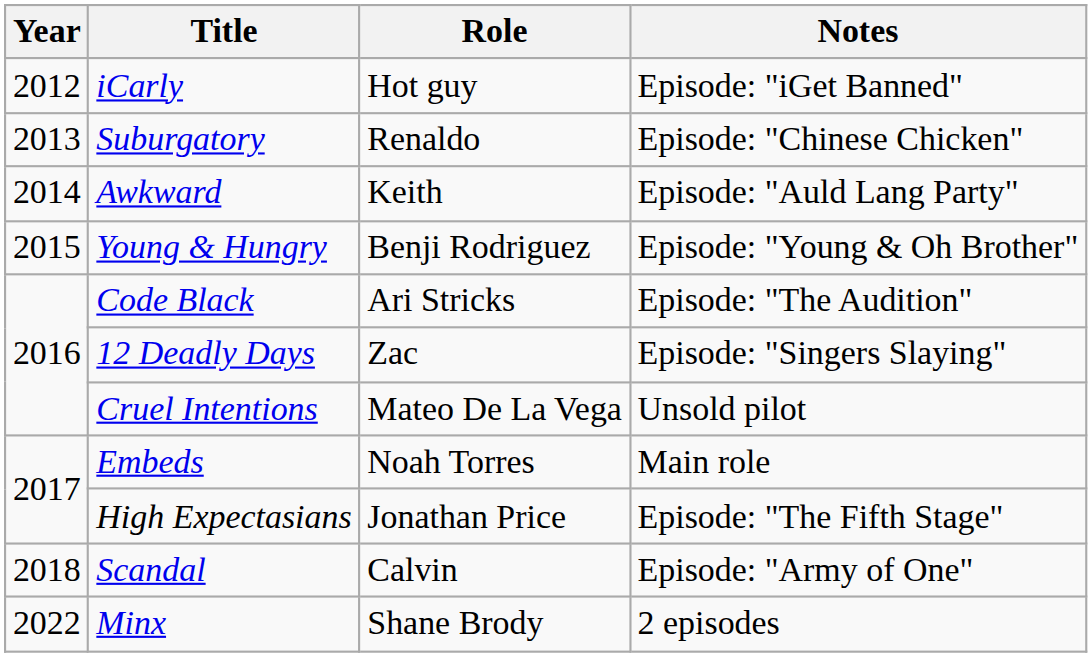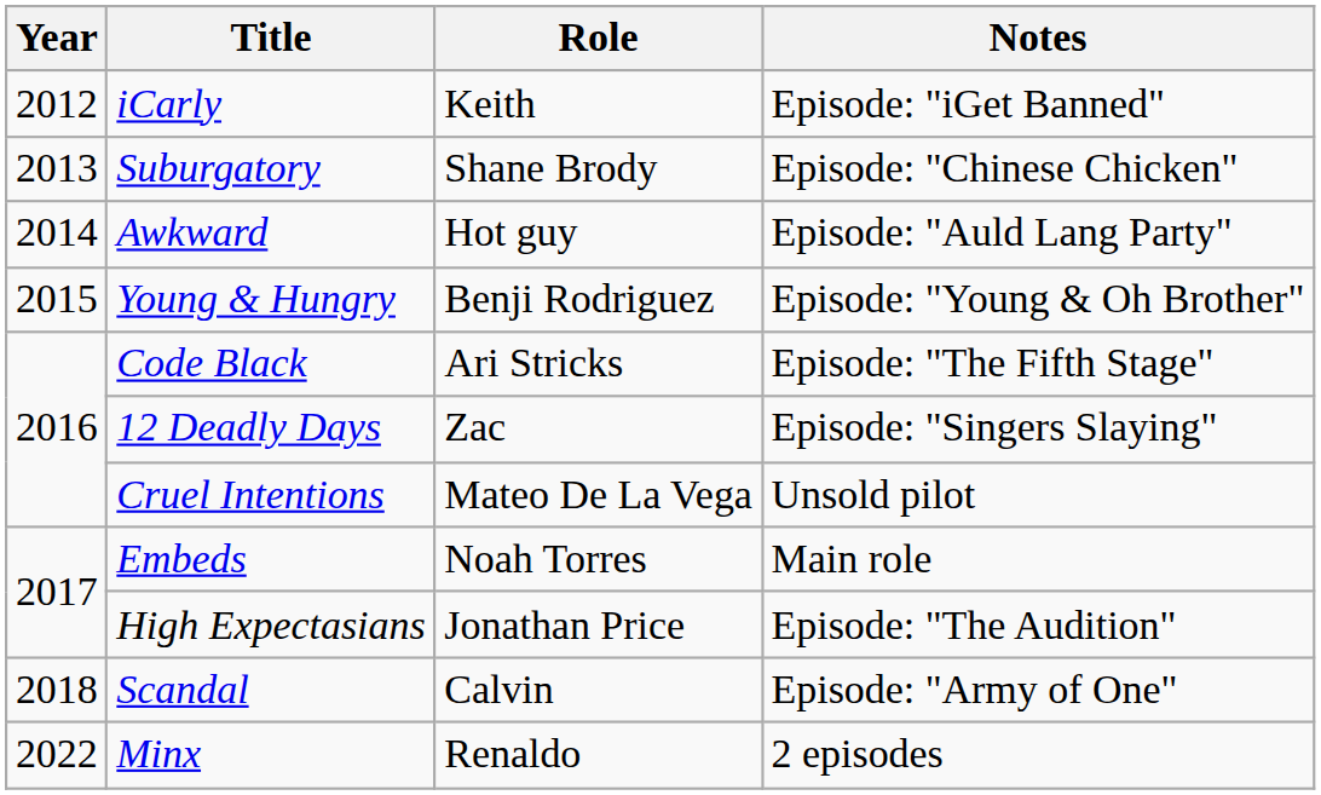 <table class="wikitable sortable">
 <tr>
 <th>Year</th>
 <th>Title</th>
 <th>Role</th>
 <th class="unsortable">Notes</th>
 </tr>
 <tr>
 <td>2012</td>
 <td><em><a href='#'>iCarly</a></em></td>
-<td>Hot guy</td>
+<td>Keith</td>
 <td>Episode: "iGet Banned"</td>
 </tr>
 <tr>
 <td>2013</td>
 <td><em><a href='#'>Suburgatory</a></em></td>
-<td>Renaldo</td>
+<td>Shane Brody</td>
 <td>Episode: "Chinese Chicken"</td>
 </tr>
 <tr>
 <td>2014</td>
 <td><em><a href='#'>Awkward</a></em></td>
-<td>Keith</td>
+<td>Hot guy</td>
 <td>Episode: "Auld Lang Party"</td>
 </tr>
 <tr>
 <td>2015</td>
 <td><em><a href='#'>Young & Hungry</a></em></td>
 <td>Benji Rodriguez</td>
 <td>Episode: "Young & Oh Brother"</td>
 </tr>
 <tr>
 <td rowspan="3">2016</td>
 <td><em><a href='#'>Code Black</a></em></td>
 <td>Ari Stricks</td>
-<td>Episode: "The Audition"</td>
+<td>Episode: "The Fifth Stage"</td>
 </tr>
 <tr>
 <td><em><a href='#'>12 Deadly Days</a></em></td>
 <td>Zac</td>
 <td>Episode: "Singers Slaying"</td>
 </tr>
 <tr>
 <td><em><a href='#'>Cruel Intentions</a></em></td>
 <td>Mateo De La Vega</td>
 <td>Unsold pilot</td>
 </tr>
 <tr>
 <td rowspan="2">2017</td>
 <td><em><a href='#'>Embeds</a></em></td>
 <td>Noah Torres</td>
 <td>Main role</td>
 </tr>
 <tr>
 <td><em>High Expectasians</em></td>
 <td>Jonathan Price</td>
-<td>Episode: "The Fifth Stage"</td>
+<td>Episode: "The Audition"</td>
 </tr>
 <tr>
 <td>2018</td>
 <td><em><a href='#'>Scandal</a></em></td>
 <td>Calvin</td>
 <td>Episode: "Army of One"</td>
 </tr>
 <tr>
 <td>2022</td>
 <td><em><a href='#'>Minx</a></em></td>
-<td>Shane Brody</td>
+<td>Renaldo</td>
 <td>2 episodes</td>
 </tr>
 </table>
